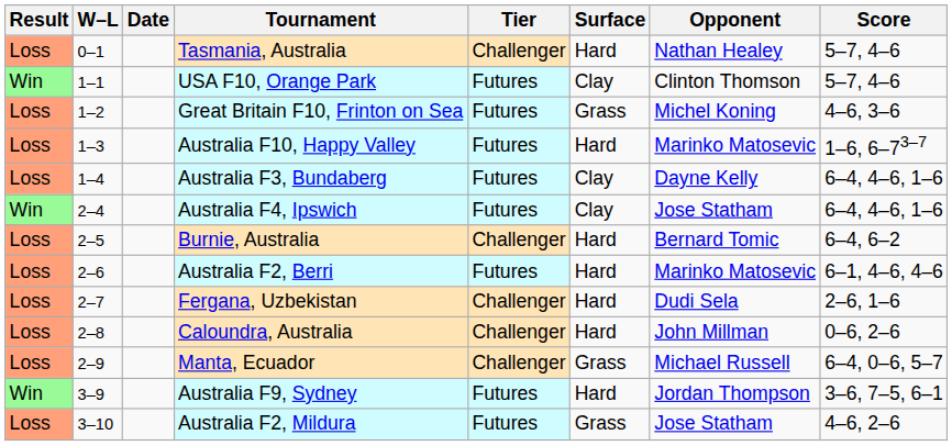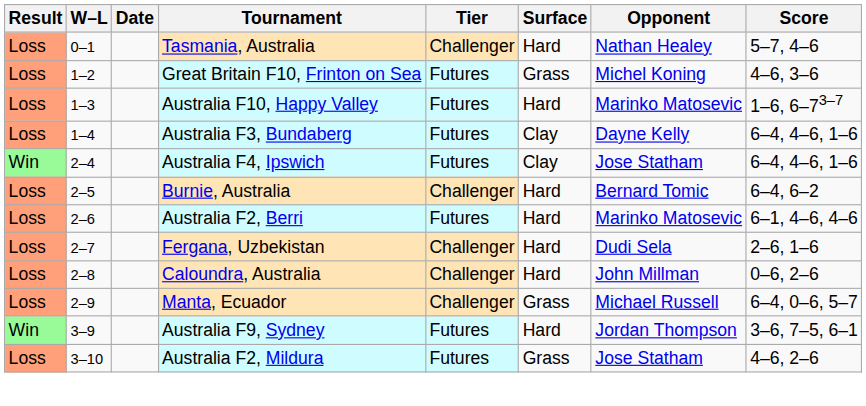 <table class="sortable wikitable">
 <tr>
 <th>Result</th>
 <th class="unsortable">W–L</th>
 <th>Date</th>
 <th>Tournament</th>
 <th>Tier</th>
 <th>Surface</th>
 <th>Opponent</th>
 <th class="unsortable">Score</th>
 </tr>
 <tr>
 <td bgcolor=FFA07A>Loss</td>
 <td><small>0–1</small></td>
 <td></td>
 <td style="background:moccasin;"><a href='#'>Tasmania</a>, Australia</td>
 <td style="background:moccasin;">Challenger</td>
 <td>Hard</td>
 <td> <a href='#'>Nathan Healey</a></td>
-<td>5–7, 4–6</td>
-</tr>
-<tr>
-<td bgcolor=98FB98>Win</td>
-<td><small>1–1</small></td>
-<td></td>
-<td style="background:#cffcff;">USA F10, <a href='#'>Orange Park</a></td>
-<td style="background:#cffcff;">Futures</td>
-<td>Clay</td>
-<td> Clinton Thomson</td>
 <td>5–7, 4–6</td>
 </tr>
 <tr>
 <td bgcolor=FFA07A>Loss</td>
 <td><small>1–2</small></td>
 <td></td>
 <td style="background:#cffcff;">Great Britain F10, <a href='#'>Frinton on Sea</a></td>
 <td style="background:#cffcff;">Futures</td>
 <td>Grass</td>
 <td> <a href='#'>Michel Koning</a></td>
 <td>4–6, 3–6</td>
 </tr>
 <tr>
 <td bgcolor=FFA07A>Loss</td>
 <td><small>1–3</small></td>
 <td></td>
 <td style="background:#cffcff;">Australia F10, <a href='#'>Happy Valley</a></td>
 <td style="background:#cffcff;">Futures</td>
 <td>Hard</td>
 <td> <a href='#'>Marinko Matosevic</a></td>
 <td>1–6, 6–7<sup>3–7</sup></td>
 </tr>
 <tr>
 <td bgcolor=FFA07A>Loss</td>
 <td><small>1–4</small></td>
 <td></td>
 <td style="background:#cffcff;">Australia F3, <a href='#'>Bundaberg</a></td>
 <td style="background:#cffcff;">Futures</td>
 <td>Clay</td>
 <td> <a href='#'>Dayne Kelly</a></td>
 <td>6–4, 4–6, 1–6</td>
 </tr>
 <tr>
 <td bgcolor=98FB98>Win</td>
 <td><small>2–4</small></td>
 <td></td>
 <td style="background:#cffcff;">Australia F4, <a href='#'>Ipswich</a></td>
 <td style="background:#cffcff;">Futures</td>
 <td>Clay</td>
 <td> <a href='#'>Jose Statham</a></td>
 <td>6–4, 4–6, 1–6</td>
 </tr>
 <tr>
 <td bgcolor=FFA07A>Loss</td>
 <td><small>2–5</small></td>
 <td></td>
 <td style="background:moccasin;"><a href='#'>Burnie</a>, Australia</td>
 <td style="background:moccasin;">Challenger</td>
 <td>Hard</td>
 <td> <a href='#'>Bernard Tomic</a></td>
 <td>6–4, 6–2</td>
 </tr>
 <tr>
 <td bgcolor=FFA07A>Loss</td>
 <td><small>2–6</small></td>
 <td></td>
 <td style="background:#cffcff;">Australia F2, <a href='#'>Berri</a></td>
 <td style="background:#cffcff;">Futures</td>
 <td>Hard</td>
 <td> <a href='#'>Marinko Matosevic</a></td>
 <td>6–1, 4–6, 4–6</td>
 </tr>
 <tr>
 <td bgcolor=FFA07A>Loss</td>
 <td><small>2–7</small></td>
 <td></td>
 <td style="background:moccasin;"><a href='#'>Fergana</a>, Uzbekistan</td>
 <td style="background:moccasin;">Challenger</td>
 <td>Hard</td>
 <td> <a href='#'>Dudi Sela</a></td>
 <td>2–6, 1–6</td>
 </tr>
 <tr>
 <td bgcolor=FFA07A>Loss</td>
 <td><small>2–8</small></td>
 <td></td>
 <td style="background:moccasin;"><a href='#'>Caloundra</a>, Australia</td>
 <td style="background:moccasin;">Challenger</td>
 <td>Hard</td>
 <td> <a href='#'>John Millman</a></td>
 <td>0–6, 2–6</td>
 </tr>
 <tr>
 <td bgcolor=FFA07A>Loss</td>
 <td><small>2–9</small></td>
 <td></td>
 <td style="background:moccasin;"><a href='#'>Manta</a>, Ecuador</td>
 <td style="background:moccasin;">Challenger</td>
 <td>Grass</td>
 <td> <a href='#'>Michael Russell</a></td>
 <td>6–4, 0–6, 5–7</td>
 </tr>
 <tr>
 <td bgcolor=98FB98>Win</td>
 <td><small>3–9</small></td>
 <td></td>
 <td style="background:#cffcff;">Australia F9, <a href='#'>Sydney</a></td>
 <td style="background:#cffcff;">Futures</td>
 <td>Hard</td>
 <td> <a href='#'>Jordan Thompson</a></td>
 <td>3–6, 7–5, 6–1</td>
 </tr>
 <tr>
 <td bgcolor=FFA07A>Loss</td>
 <td><small>3–10</small></td>
 <td></td>
 <td style="background:#cffcff;">Australia F2, <a href='#'>Mildura</a></td>
 <td style="background:#cffcff;">Futures</td>
 <td>Grass</td>
 <td> <a href='#'>Jose Statham</a></td>
 <td>4–6, 2–6</td>
 </tr>
 </table>
